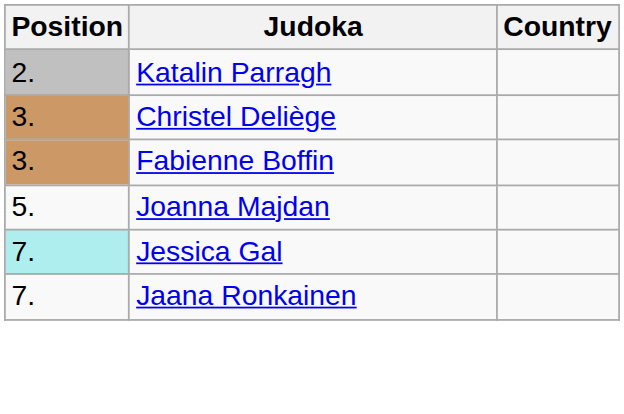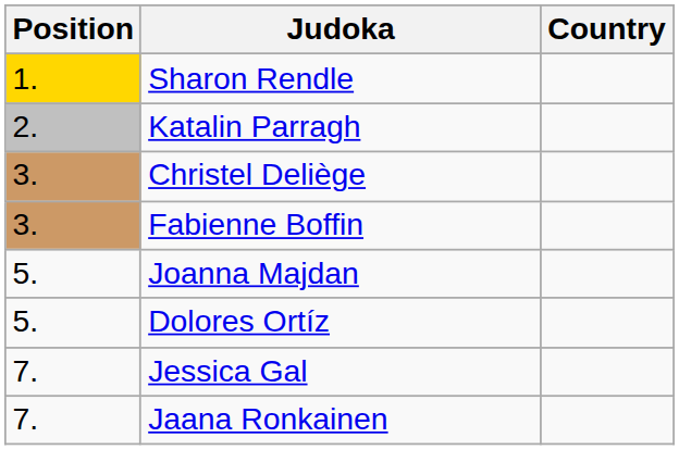 <table class=wikitable>
 <tr>
 <th width=10>Position</th>
 <th width=200>Judoka</th>
 <th width=10>Country</th>
+</tr>
+<tr>
+<td bgcolor=gold>1.</td>
+<td><a href='#'>Sharon Rendle</a></td>
+<td></td>
 </tr>
 <tr>
 <td bgcolor=silver>2.</td>
 <td><a href='#'>Katalin Parragh</a></td>
 <td></td>
 </tr>
 <tr>
 <td bgcolor=CC9966>3.</td>
 <td><a href='#'>Christel Deliège</a></td>
 <td></td>
 </tr>
 <tr>
 <td bgcolor=CC9966>3.</td>
 <td><a href='#'>Fabienne Boffin</a></td>
 <td></td>
 </tr>
 <tr>
 <td>5.</td>
 <td><a href='#'>Joanna Majdan</a></td>
 <td></td>
 </tr>
 <tr>
-<td style="background: paleturquoise;">7.</td>
+<td>5.</td>
+<td><a href='#'>Dolores Ortíz</a></td>
+<td></td>
+</tr>
+<tr>
+<td>7.</td>
 <td><a href='#'>Jessica Gal</a></td>
 <td></td>
 </tr>
 <tr>
 <td>7.</td>
 <td><a href='#'>Jaana Ronkainen</a></td>
 <td></td>
 </tr>
 </table>
